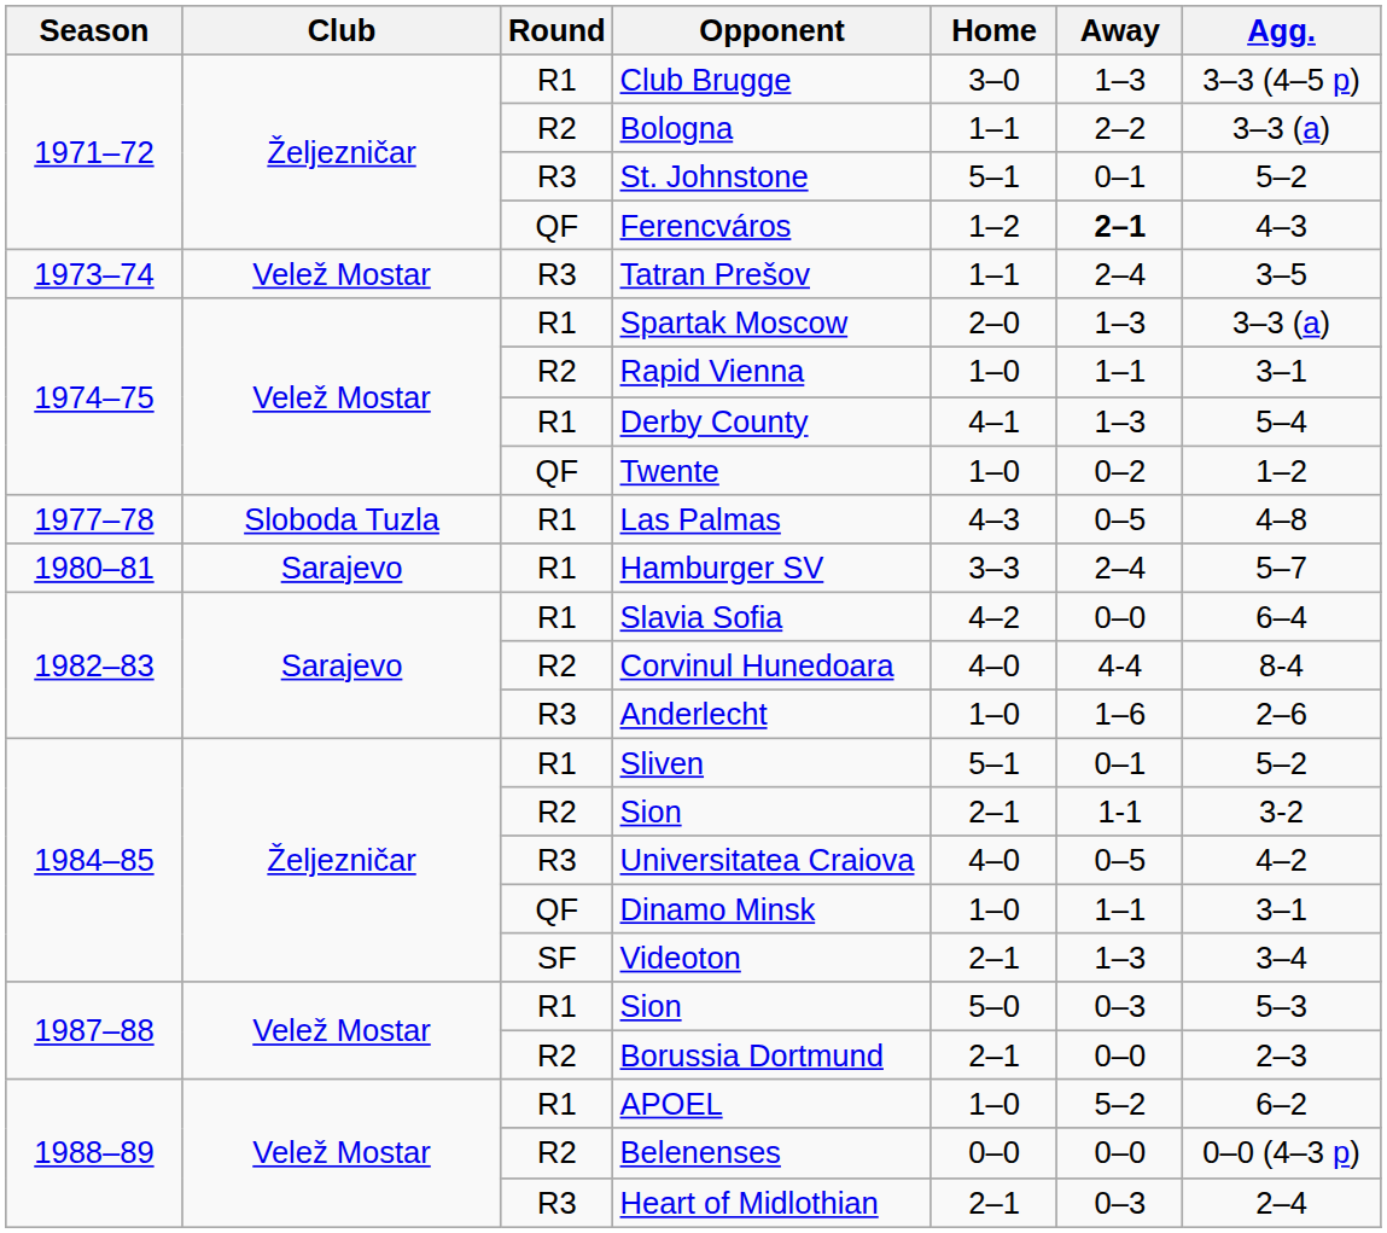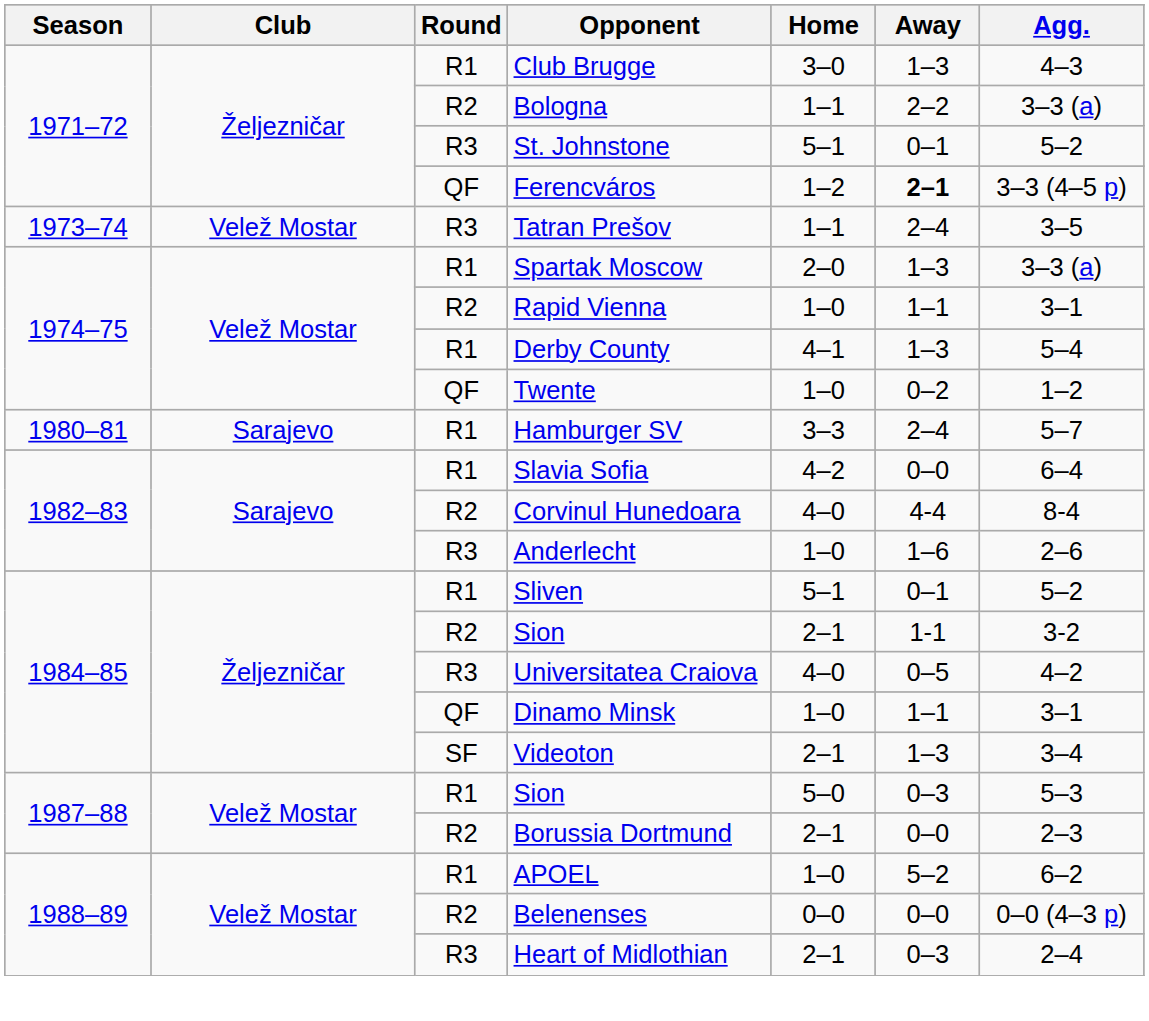 <table class="wikitable" style="font-size:95%; text-align: center;">
 <tr>
 <th width="80">Season</th>
 <th width="150">Club</th>
 <th width="30">Round</th>
 <th width="150">Opponent</th>
 <th width="55">Home</th>
 <th width="55">Away</th>
 <th width="90"><a href='#'>Agg.</a></th>
 </tr>
 <tr>
 <td rowspan=4><a href='#'>1971–72</a></td>
 <td rowspan=4><a href='#'>Željezničar</a></td>
 <td>R1</td>
 <td style="text-align:left"> <a href='#'>Club Brugge</a></td>
 <td>3–0</td>
 <td>1–3</td>
-<td>3–3 (4–5 <a href='#'>p</a>)</td>
+<td>4–3</td>
 </tr>
 <tr>
 <td>R2</td>
 <td style="text-align:left"> <a href='#'>Bologna</a></td>
 <td>1–1</td>
 <td>2–2</td>
 <td>3–3 (<a href='#'>a</a>)</td>
 </tr>
 <tr>
 <td>R3</td>
 <td style="text-align:left"> <a href='#'>St. Johnstone</a></td>
 <td>5–1</td>
 <td>0–1</td>
 <td>5–2</td>
 </tr>
 <tr>
 <td>QF</td>
 <td style="text-align:left"> <a href='#'>Ferencváros</a></td>
 <td>1–2</td>
 <td><strong>2–1</strong></td>
-<td>4–3</td>
+<td>3–3 (4–5 <a href='#'>p</a>)</td>
 </tr>
 <tr>
 <td><a href='#'>1973–74</a></td>
 <td><a href='#'>Velež Mostar</a></td>
 <td>R3</td>
 <td style="text-align:left"> <a href='#'>Tatran Prešov</a></td>
 <td>1–1</td>
 <td>2–4</td>
 <td>3–5</td>
 </tr>
 <tr>
 <td rowspan=4><a href='#'>1974–75</a></td>
 <td rowspan=4><a href='#'>Velež Mostar</a></td>
 <td>R1</td>
 <td style="text-align:left"> <a href='#'>Spartak Moscow</a></td>
 <td>2–0</td>
 <td>1–3</td>
 <td>3–3 (<a href='#'>a</a>)</td>
 </tr>
 <tr>
 <td>R2</td>
 <td style="text-align:left"> <a href='#'>Rapid Vienna</a></td>
 <td>1–0</td>
 <td>1–1</td>
 <td>3–1</td>
 </tr>
 <tr>
 <td>R1</td>
 <td style="text-align:left"> <a href='#'>Derby County</a></td>
 <td>4–1</td>
 <td>1–3</td>
 <td>5–4</td>
 </tr>
 <tr>
 <td>QF</td>
 <td style="text-align:left"> <a href='#'>Twente</a></td>
 <td>1–0</td>
 <td>0–2</td>
 <td>1–2</td>
-</tr>
-<tr>
-<td><a href='#'>1977–78</a></td>
-<td><a href='#'>Sloboda Tuzla</a></td>
-<td>R1</td>
-<td style="text-align:left"> <a href='#'>Las Palmas</a></td>
-<td>4–3</td>
-<td>0–5</td>
-<td>4–8</td>
 </tr>
 <tr>
 <td><a href='#'>1980–81</a></td>
 <td><a href='#'>Sarajevo</a></td>
 <td>R1</td>
 <td style="text-align:left"> <a href='#'>Hamburger SV</a></td>
 <td>3–3</td>
 <td>2–4</td>
 <td>5–7</td>
 </tr>
 <tr>
 <td rowspan=3><a href='#'>1982–83</a></td>
 <td rowspan=3><a href='#'>Sarajevo</a></td>
 <td>R1</td>
 <td style="text-align:left"> <a href='#'>Slavia Sofia</a></td>
 <td>4–2</td>
 <td>0–0</td>
 <td>6–4</td>
 </tr>
 <tr>
 <td>R2</td>
 <td style="text-align:left"> <a href='#'>Corvinul Hunedoara</a></td>
 <td>4–0</td>
 <td>4-4</td>
 <td>8-4</td>
 </tr>
 <tr>
 <td>R3</td>
 <td style="text-align:left"> <a href='#'>Anderlecht</a></td>
 <td>1–0</td>
 <td>1–6</td>
 <td>2–6</td>
 </tr>
 <tr>
 <td rowspan=5><a href='#'>1984–85</a></td>
 <td rowspan=5><a href='#'>Željezničar</a></td>
 <td>R1</td>
 <td style="text-align:left"> <a href='#'>Sliven</a></td>
 <td>5–1</td>
 <td>0–1</td>
 <td>5–2</td>
 </tr>
 <tr>
 <td>R2</td>
 <td style="text-align:left"> <a href='#'>Sion</a></td>
 <td>2–1</td>
 <td>1-1</td>
 <td>3-2</td>
 </tr>
 <tr>
 <td>R3</td>
 <td style="text-align:left"> <a href='#'>Universitatea Craiova</a></td>
 <td>4–0</td>
 <td>0–5</td>
 <td>4–2</td>
 </tr>
 <tr>
 <td>QF</td>
 <td style="text-align:left"> <a href='#'>Dinamo Minsk</a></td>
 <td>1–0</td>
 <td>1–1</td>
 <td>3–1</td>
 </tr>
 <tr>
 <td>SF</td>
 <td style="text-align:left"> <a href='#'>Videoton</a></td>
 <td>2–1</td>
 <td>1–3</td>
 <td>3–4</td>
 </tr>
 <tr>
 <td rowspan=2><a href='#'>1987–88</a></td>
 <td rowspan=2><a href='#'>Velež Mostar</a></td>
 <td>R1</td>
 <td style="text-align:left"> <a href='#'>Sion</a></td>
 <td>5–0</td>
 <td>0–3</td>
 <td>5–3</td>
 </tr>
 <tr>
 <td>R2</td>
 <td style="text-align:left"> <a href='#'>Borussia Dortmund</a></td>
 <td>2–1</td>
 <td>0–0</td>
 <td>2–3</td>
 </tr>
 <tr>
 <td rowspan=3><a href='#'>1988–89</a></td>
 <td rowspan=3><a href='#'>Velež Mostar</a></td>
 <td>R1</td>
 <td style="text-align:left"> <a href='#'>APOEL</a></td>
 <td>1–0</td>
 <td>5–2</td>
 <td>6–2</td>
 </tr>
 <tr>
 <td>R2</td>
 <td style="text-align:left"> <a href='#'>Belenenses</a></td>
 <td>0–0</td>
 <td>0–0</td>
 <td>0–0 (4–3 <a href='#'>p</a>)</td>
 </tr>
 <tr>
 <td>R3</td>
 <td style="text-align:left"> <a href='#'>Heart of Midlothian</a></td>
 <td>2–1</td>
 <td>0–3</td>
 <td>2–4</td>
 </tr>
 </table>
